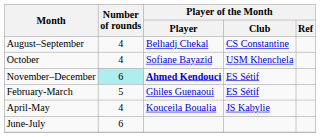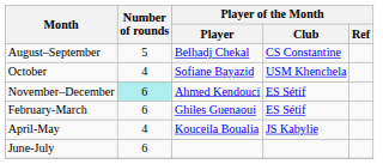 <table class="wikitable">
 <tr>
 <th rowspan="2">Month</th>
 <th rowspan="2">Number<br>of rounds</th>
 <th colspan="3">Player of the Month</th>
 </tr>
 <tr>
 <th>Player</th>
 <th>Club</th>
 <th>Ref</th>
 </tr>
 <tr>
 <td>August–September</td>
-<td align=center>4</td>
+<td align=center>5</td>
 <td> <a href='#'>Belhadj Chekal</a></td>
 <td><a href='#'>CS Constantine</a></td>
 <td></td>
 </tr>
 <tr>
 <td>October</td>
 <td align=center>4</td>
 <td> <a href='#'>Sofiane Bayazid</a></td>
 <td><a href='#'>USM Khenchela</a></td>
 <td></td>
 </tr>
 <tr>
 <td>November–December</td>
 <td align=center style="background: paleturquoise;">6</td>
-<td><strong> <a href='#'>Ahmed Kendouci</a></strong></td>
+<td> <a href='#'>Ahmed Kendouci</a></td>
 <td><a href='#'>ES Sétif</a></td>
 <td></td>
 </tr>
 <tr>
 <td>February-March</td>
-<td align=center>5</td>
+<td align=center>6</td>
 <td> <a href='#'>Ghiles Guenaoui</a></td>
 <td><a href='#'>ES Sétif</a></td>
 <td></td>
 </tr>
 <tr>
 <td>April-May</td>
 <td align=center>4</td>
 <td> <a href='#'>Kouceila Boualia</a></td>
 <td><a href='#'>JS Kabylie</a></td>
 <td></td>
 </tr>
 <tr>
 <td>June-July</td>
 <td align=center>6</td>
 <td></td>
 <td></td>
 <td></td>
 </tr>
 <tr>
 </tr>
 </table>
